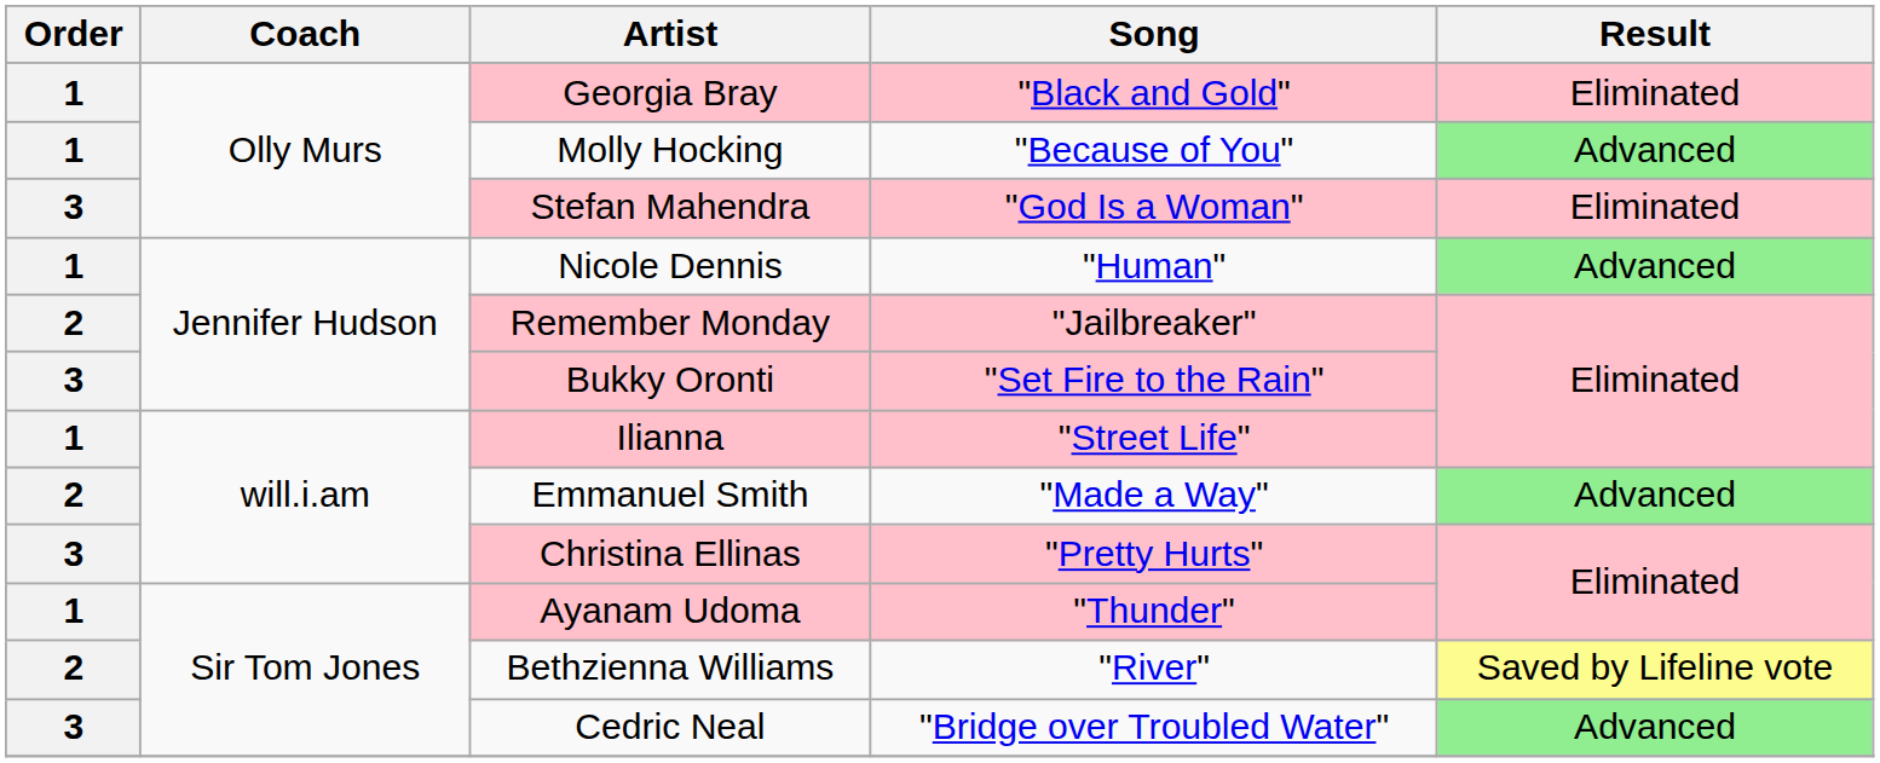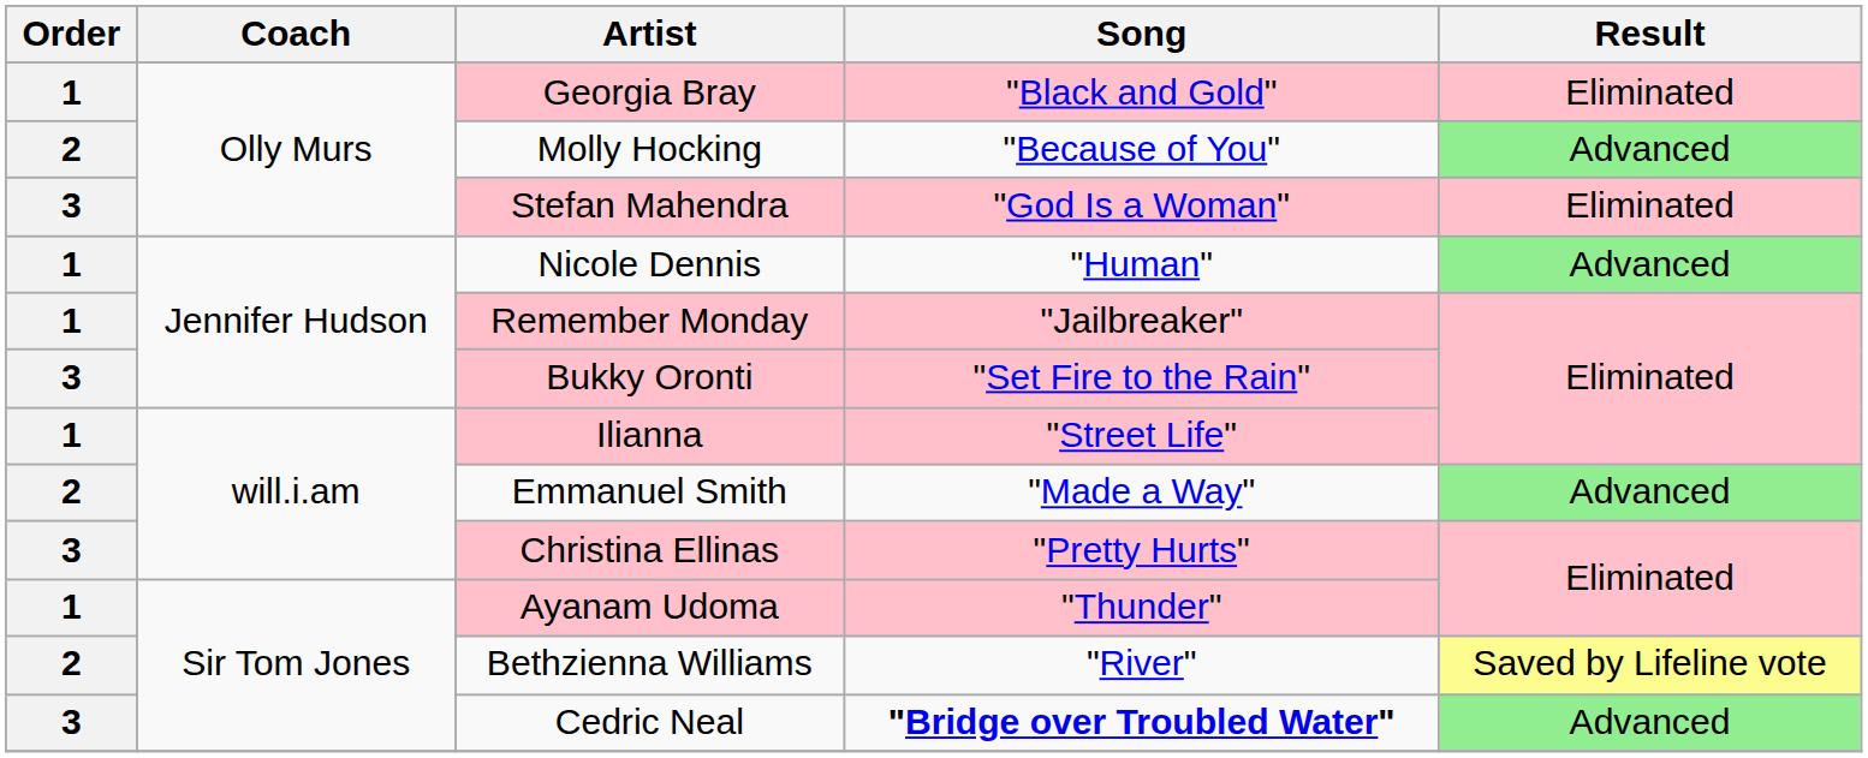 <table class="wikitable" style="text-align: center; width:65%;">
 <tr>
 <th>Order</th>
 <th>Coach</th>
 <th>Artist</th>
 <th>Song</th>
 <th>Result</th>
 </tr>
 <tr>
 <th>1</th>
 <td rowspan=3>Olly Murs</td>
 <td style="background:pink;">Georgia Bray</td>
 <td style="background:pink;">"<a href='#'>Black and Gold</a>"</td>
 <td style="background:pink;">Eliminated</td>
 </tr>
 <tr>
-<th>1</th>
+<th>2</th>
 <td>Molly Hocking</td>
 <td>"<a href='#'>Because of You</a>"</td>
 <td style="background:lightgreen;">Advanced</td>
 </tr>
 <tr>
 <th>3</th>
 <td style="background:pink;">Stefan Mahendra</td>
 <td style="background:pink;">"<a href='#'>God Is a Woman</a>"</td>
 <td style="background:pink;">Eliminated</td>
 </tr>
 <tr>
 <th>1</th>
 <td rowspan=3>Jennifer Hudson</td>
 <td>Nicole Dennis</td>
 <td>"<a href='#'>Human</a>"</td>
 <td style="background:lightgreen;">Advanced</td>
 </tr>
 <tr>
-<th>2</th>
+<th>1</th>
 <td style="background:pink;">Remember Monday</td>
 <td style="background:pink;">"Jailbreaker"</td>
 <td rowspan="3" style="background:pink;">Eliminated</td>
 </tr>
 <tr>
 <th>3</th>
 <td style="background:pink;">Bukky Oronti</td>
 <td style="background:pink;">"<a href='#'>Set Fire to the Rain</a>"</td>
 </tr>
 <tr>
 <th>1</th>
 <td rowspan=3>will.i.am</td>
 <td style="background:pink;">Ilianna</td>
 <td style="background:pink;">"<a href='#'>Street Life</a>"</td>
 </tr>
 <tr>
 <th>2</th>
 <td>Emmanuel Smith</td>
 <td>"<a href='#'>Made a Way</a>"</td>
 <td style="background:lightgreen;">Advanced</td>
 </tr>
 <tr>
 <th>3</th>
 <td style="background:pink;">Christina Ellinas</td>
 <td style="background:pink;">"<a href='#'>Pretty Hurts</a>"</td>
 <td rowspan="2" style="background:pink;">Eliminated</td>
 </tr>
 <tr>
 <th>1</th>
 <td rowspan=3>Sir Tom Jones</td>
 <td style="background:pink;">Ayanam Udoma</td>
 <td style="background:pink;">"<a href='#'>Thunder</a>"</td>
 </tr>
 <tr>
 <th>2</th>
 <td>Bethzienna Williams</td>
 <td>"<a href='#'>River</a>"</td>
 <td style="background:#fdfc8f;">Saved by Lifeline vote</td>
 </tr>
 <tr>
 <th>3</th>
 <td>Cedric Neal</td>
-<td>"<a href='#'>Bridge over Troubled Water</a>"</td>
+<td><strong>"<a href='#'>Bridge over Troubled Water</a>"</strong></td>
 <td style="background:lightgreen;">Advanced</td>
 </tr>
 <tr>
 </tr>
 </table>
